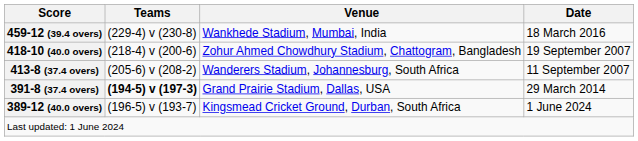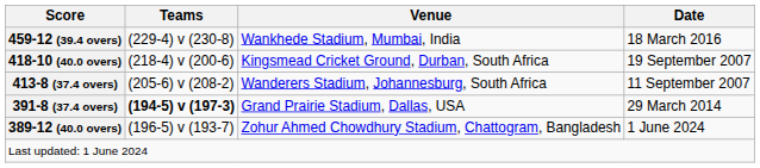 <table class="wikitable sortable">
 <tr>
 <th>Score</th>
 <th>Teams</th>
 <th>Venue</th>
 <th>Date</th>
 </tr>
 <tr>
 <th>459-12 <small>(39.4 overs)</small></th>
 <td> (229-4) v  (230-8)</td>
 <td><a href='#'>Wankhede Stadium</a>, <a href='#'>Mumbai</a>, India</td>
 <td>18 March 2016</td>
 </tr>
 <tr>
 <th>418-10 <small>(40.0 overs)</small></th>
 <td> (218-4) v  (200-6)</td>
-<td><a href='#'>Zohur Ahmed Chowdhury Stadium</a>, <a href='#'>Chattogram</a>, Bangladesh</td>
+<td><a href='#'>Kingsmead Cricket Ground</a>, <a href='#'>Durban</a>, South Africa</td>
 <td>19 September 2007</td>
 </tr>
 <tr>
 <th>413-8 <small>(37.4 overs)</small></th>
 <td> (205-6) v  (208-2)</td>
 <td><a href='#'>Wanderers Stadium</a>, <a href='#'>Johannesburg</a>, South Africa</td>
 <td>11 September 2007</td>
 </tr>
 <tr>
 <th>391-8 <small>(37.4 overs)</small></th>
 <td><strong> (194-5) v  (197-3)</strong></td>
 <td><a href='#'>Grand Prairie Stadium</a>, <a href='#'>Dallas</a>, USA</td>
 <td>29 March 2014</td>
 </tr>
 <tr>
 <th>389-12 <small>(40.0 overs)</small></th>
 <td> (196-5) v  (193-7)</td>
-<td><a href='#'>Kingsmead Cricket Ground</a>, <a href='#'>Durban</a>, South Africa</td>
+<td><a href='#'>Zohur Ahmed Chowdhury Stadium</a>, <a href='#'>Chattogram</a>, Bangladesh</td>
 <td>1 June 2024</td>
 </tr>
 <tr>
 <td colspan="6"><small>Last updated: 1 June 2024</small></td>
 </tr>
 </table>
